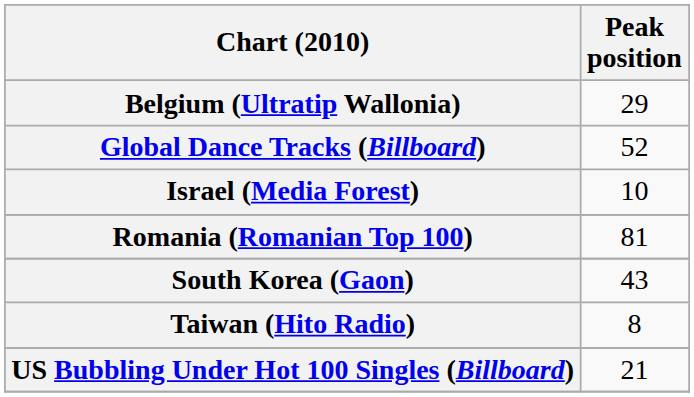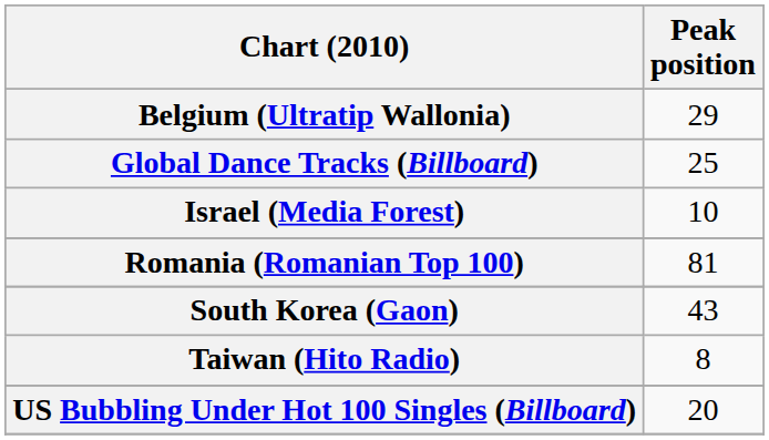 <table class="wikitable sortable plainrowheaders" style="text-align:center">
 <tr>
 <th scope="col">Chart (2010)</th>
 <th scope="col">Peak<br>position</th>
 </tr>
 <tr>
 <th scope="row">Belgium (<a href='#'>Ultratip</a> Wallonia)</th>
 <td style="text-align:center;">29</td>
 </tr>
 <tr>
 <th scope="row"><a href='#'>Global Dance Tracks</a> (<em><a href='#'>Billboard</a></em>)</th>
-<td style="text-align:center;">52</td>
+<td style="text-align:center;">25</td>
 </tr>
 <tr>
 <th scope="row">Israel (<a href='#'>Media Forest</a>)</th>
 <td style="text-align:center;">10</td>
 </tr>
 <tr>
 </tr>
 <tr>
 <th scope="row">Romania (<a href='#'>Romanian Top 100</a>)</th>
 <td style="text-align:center;">81</td>
 </tr>
 <tr>
 </tr>
 <tr>
 <th scope="row">South Korea (<a href='#'>Gaon</a>)</th>
 <td style="text-align:center;">43</td>
 </tr>
 <tr>
 <th scope="row">Taiwan (<a href='#'>Hito Radio</a>)</th>
 <td>8</td>
 </tr>
 <tr>
 </tr>
 <tr>
 <th scope="row">US <a href='#'>Bubbling Under Hot 100 Singles</a> (<em><a href='#'>Billboard</a></em>)</th>
-<td style="text-align:center;">21</td>
+<td style="text-align:center;">20</td>
 </tr>
 <tr>
 </tr>
 <tr>
 </tr>
 </table>
